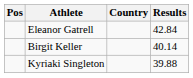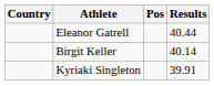 <table class="wikitable">
 <tr>
+<th>Country</th>
+<th>Athlete</th>
 <th>Pos</th>
-<th>Athlete</th>
-<th>Country</th>
 <th>Results</th>
 </tr>
 <tr>
+<td></td>
+<td>Eleanor Gatrell</td>
 <td align="center"></td>
-<td>Eleanor Gatrell</td>
-<td></td>
-<td>42.84</td>
+<td>40.44</td>
 </tr>
 <tr>
+<td></td>
+<td>Birgit Keller</td>
 <td align="center"></td>
-<td>Birgit Keller</td>
-<td></td>
 <td>40.14</td>
 </tr>
 <tr>
+<td></td>
+<td>Kyriaki Singleton</td>
 <td align="center"></td>
-<td>Kyriaki Singleton</td>
-<td></td>
-<td>39.88</td>
+<td>39.91</td>
 </tr>
 </table>
